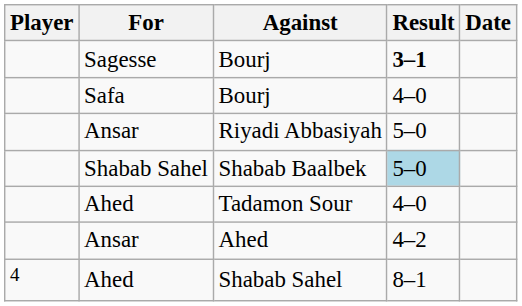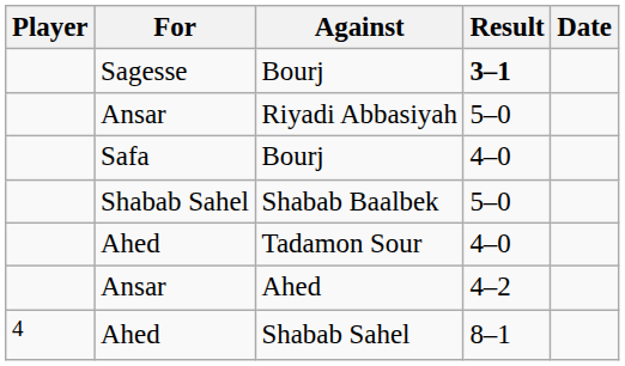 <table class="wikitable">
 <tr>
 <th>Player</th>
 <th>For</th>
 <th>Against</th>
 <th>Result</th>
 <th>Date</th>
 </tr>
 <tr>
 <td> </td>
 <td>Sagesse</td>
 <td>Bourj</td>
 <td><strong>3–1</strong></td>
 <td></td>
 </tr>
 <tr>
 <td> </td>
+<td>Ansar</td>
+<td>Riyadi Abbasiyah</td>
+<td>5–0</td>
+<td></td>
+</tr>
+<tr>
+<td> </td>
 <td>Safa</td>
 <td>Bourj</td>
 <td>4–0</td>
 <td></td>
 </tr>
 <tr>
 <td> </td>
-<td>Ansar</td>
-<td>Riyadi Abbasiyah</td>
-<td>5–0</td>
-<td></td>
-</tr>
-<tr>
-<td> </td>
 <td>Shabab Sahel</td>
 <td>Shabab Baalbek</td>
-<td style="background: lightblue;">5–0</td>
+<td>5–0</td>
 <td></td>
 </tr>
 <tr>
 <td> </td>
 <td>Ahed</td>
 <td>Tadamon Sour</td>
 <td>4–0</td>
 <td></td>
 </tr>
 <tr>
 <td> </td>
 <td>Ansar</td>
 <td>Ahed</td>
 <td>4–2</td>
 <td></td>
 </tr>
 <tr>
 <td> <sup>4</sup></td>
 <td>Ahed</td>
 <td>Shabab Sahel</td>
 <td>8–1</td>
 <td></td>
 </tr>
 </table>
